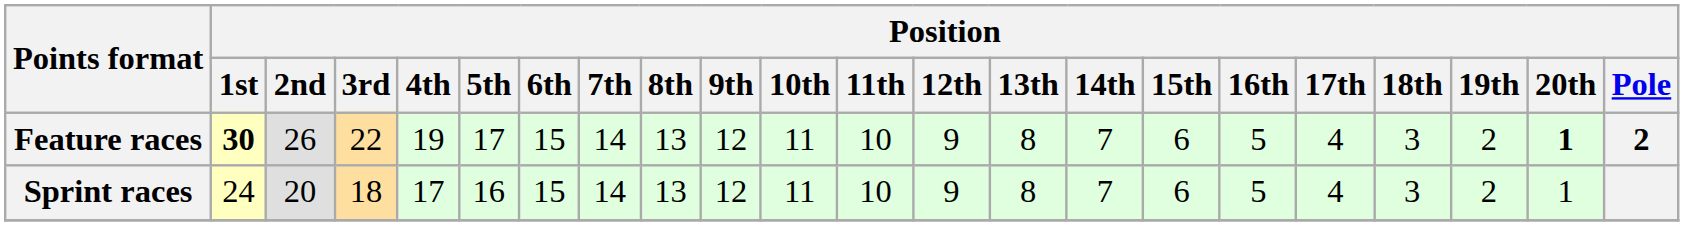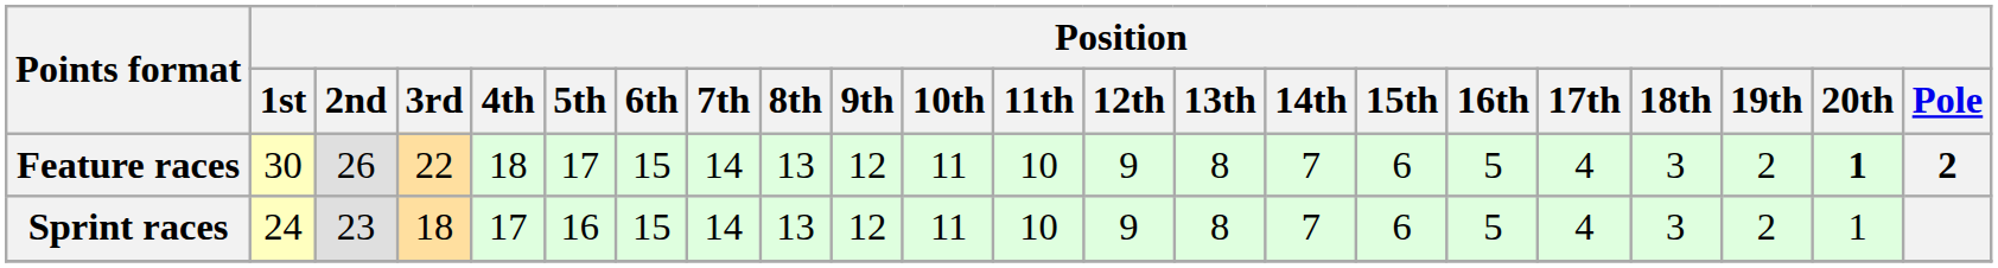 <table class="wikitable" style="font-size:85%; text-align:center">
 <tr style="background:#f9f9f9">
 <th rowspan="2">Points format</th>
 <th colspan="22">Position</th>
 </tr>
 <tr>
 <th>1st</th>
 <th>2nd</th>
 <th>3rd</th>
 <th>4th</th>
 <th>5th</th>
 <th>6th</th>
 <th>7th</th>
 <th>8th</th>
 <th>9th</th>
 <th>10th</th>
 <th>11th</th>
 <th>12th</th>
 <th>13th</th>
 <th>14th</th>
 <th>15th</th>
 <th>16th</th>
 <th>17th</th>
 <th>18th</th>
 <th>19th</th>
 <th>20th</th>
 <th><a href='#'>Pole</a></th>
 </tr>
 <tr>
 <th>Feature races</th>
-<td style="background:#ffffbf;"><strong>30</strong></td>
+<td style="background:#ffffbf;">30</td>
 <td style="background:#dfdfdf;">26</td>
 <td style="background:#ffdf9f;">22</td>
-<td style="background:#dfffdf;">19</td>
+<td style="background:#dfffdf;">18</td>
 <td style="background:#dfffdf;">17</td>
 <td style="background:#dfffdf;">15</td>
 <td style="background:#dfffdf;">14</td>
 <td style="background:#dfffdf;">13</td>
 <td style="background:#dfffdf;">12</td>
 <td style="background:#dfffdf;">11</td>
 <td style="background:#dfffdf;">10</td>
 <td style="background:#dfffdf;">9</td>
 <td style="background:#dfffdf;">8</td>
 <td style="background:#dfffdf;">7</td>
 <td style="background:#dfffdf;">6</td>
 <td style="background:#dfffdf;">5</td>
 <td style="background:#dfffdf;">4</td>
 <td style="background:#dfffdf;">3</td>
 <td style="background:#dfffdf;">2</td>
 <td style="background:#dfffdf;"><strong>1</strong></td>
 <th colspan="2">2</th>
 </tr>
 <tr>
 <th>Sprint races</th>
 <td style="background:#ffffbf;">24</td>
-<td style="background:#dfdfdf;">20</td>
+<td style="background:#dfdfdf;">23</td>
 <td style="background:#ffdf9f;">18</td>
 <td style="background:#dfffdf;">17</td>
 <td style="background:#dfffdf;">16</td>
 <td style="background:#dfffdf;">15</td>
 <td style="background:#dfffdf;">14</td>
 <td style="background:#dfffdf;">13</td>
 <td style="background:#dfffdf;">12</td>
 <td style="background:#dfffdf;">11</td>
 <td style="background:#dfffdf;">10</td>
 <td style="background:#dfffdf;">9</td>
 <td style="background:#dfffdf;">8</td>
 <td style="background:#dfffdf;">7</td>
 <td style="background:#dfffdf;">6</td>
 <td style="background:#dfffdf;">5</td>
 <td style="background:#dfffdf;">4</td>
 <td style="background:#dfffdf;">3</td>
 <td style="background:#dfffdf;">2</td>
 <td style="background:#dfffdf;">1</td>
 <th></th>
 </tr>
 <tr>
 </tr>
 </table>
